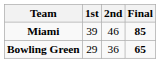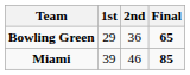 <table class="wikitable" style="text-align:center">
 <tr>
 <th>Team</th>
 <th>1st</th>
 <th>2nd</th>
 <th>Final</th>
 </tr>
 <tr>
+<td><strong>Bowling Green</strong></td>
+<td>29</td>
+<td>36</td>
+<td><strong>65</strong></td>
+</tr>
+<tr>
 <td><strong>Miami</strong></td>
 <td>39</td>
 <td>46</td>
 <td><strong>85</strong></td>
 </tr>
-<tr>
-<td><strong>Bowling Green</strong></td>
-<td>29</td>
-<td>36</td>
-<td><strong>65</strong></td>
-</tr>
 </table>
